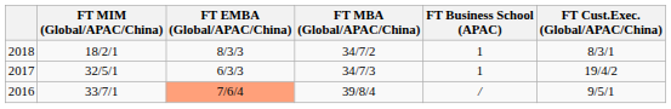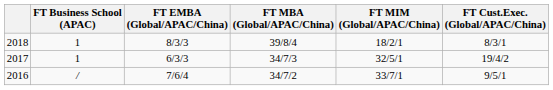 <table class="wikitable">
 <tr>
 <th></th>
-<th style="text-align: center; font-weight: bold;">FT MIM<br>(Global/APAC/China)</th>
+<th style="text-align: center;">FT Business School<br>(APAC)</th>
 <th style="text-align: center; font-weight: bold;">FT EMBA<br>(Global/APAC/China)</th>
 <th style="text-align: center; font-weight: bold;">FT MBA<br>(Global/APAC/China)</th>
-<th style="text-align: center;">FT Business School<br>(APAC)</th>
+<th style="text-align: center; font-weight: bold;">FT MIM<br>(Global/APAC/China)</th>
 <th style="text-align: center; font-weight: bold;">FT Cust.Exec.<br>(Global/APAC/China)</th>
 </tr>
 <tr>
 <td style="text-align: center;">2018</td>
+<td style="text-align: center;">1</td>
+<td style="text-align: center;">8/3/3</td>
+<td style="text-align: center;">39/8/4</td>
 <td style="text-align: center;">18/2/1</td>
-<td style="text-align: center;">8/3/3</td>
-<td style="text-align: center;">34/7/2</td>
-<td style="text-align: center;">1</td>
 <td style="text-align: center;">8/3/1</td>
 </tr>
 <tr>
 <td style="text-align: center;">2017</td>
-<td style="text-align: center;">32/5/1</td>
+<td style="text-align: center;">1</td>
 <td style="text-align: center;">6/3/3</td>
 <td style="text-align: center;">34/7/3</td>
-<td style="text-align: center;">1</td>
+<td style="text-align: center;">32/5/1</td>
 <td style="text-align: center;">19/4/2</td>
 </tr>
 <tr>
 <td style="text-align: center;">2016</td>
+<td style="text-align: center; font-style: italic;">/</td>
+<td style="text-align: center;">7/6/4</td>
+<td style="text-align: center;">34/7/2</td>
 <td style="text-align: center;">33/7/1</td>
-<td style="background: lightsalmon; text-align: center;">7/6/4</td>
-<td style="text-align: center;">39/8/4</td>
-<td style="text-align: center; font-style: italic;">/</td>
 <td style="text-align: center;">9/5/1</td>
 </tr>
 </table>
